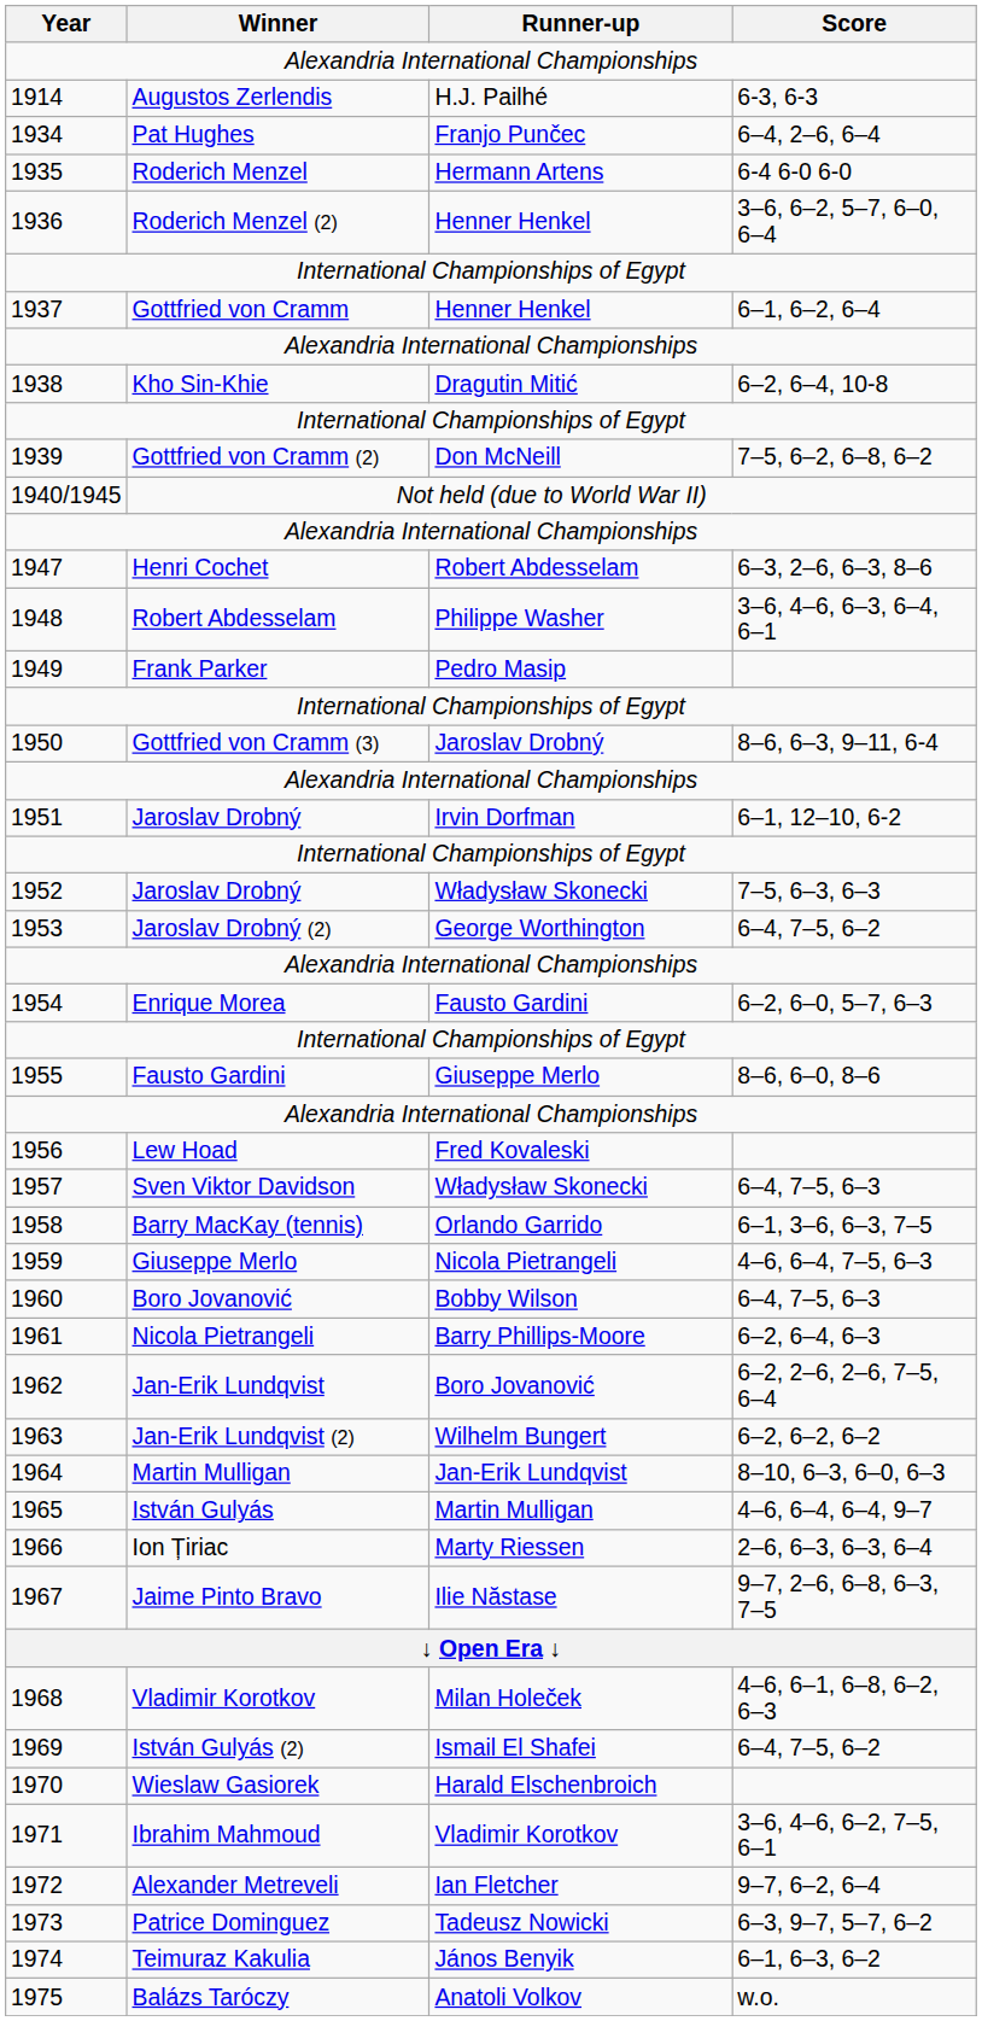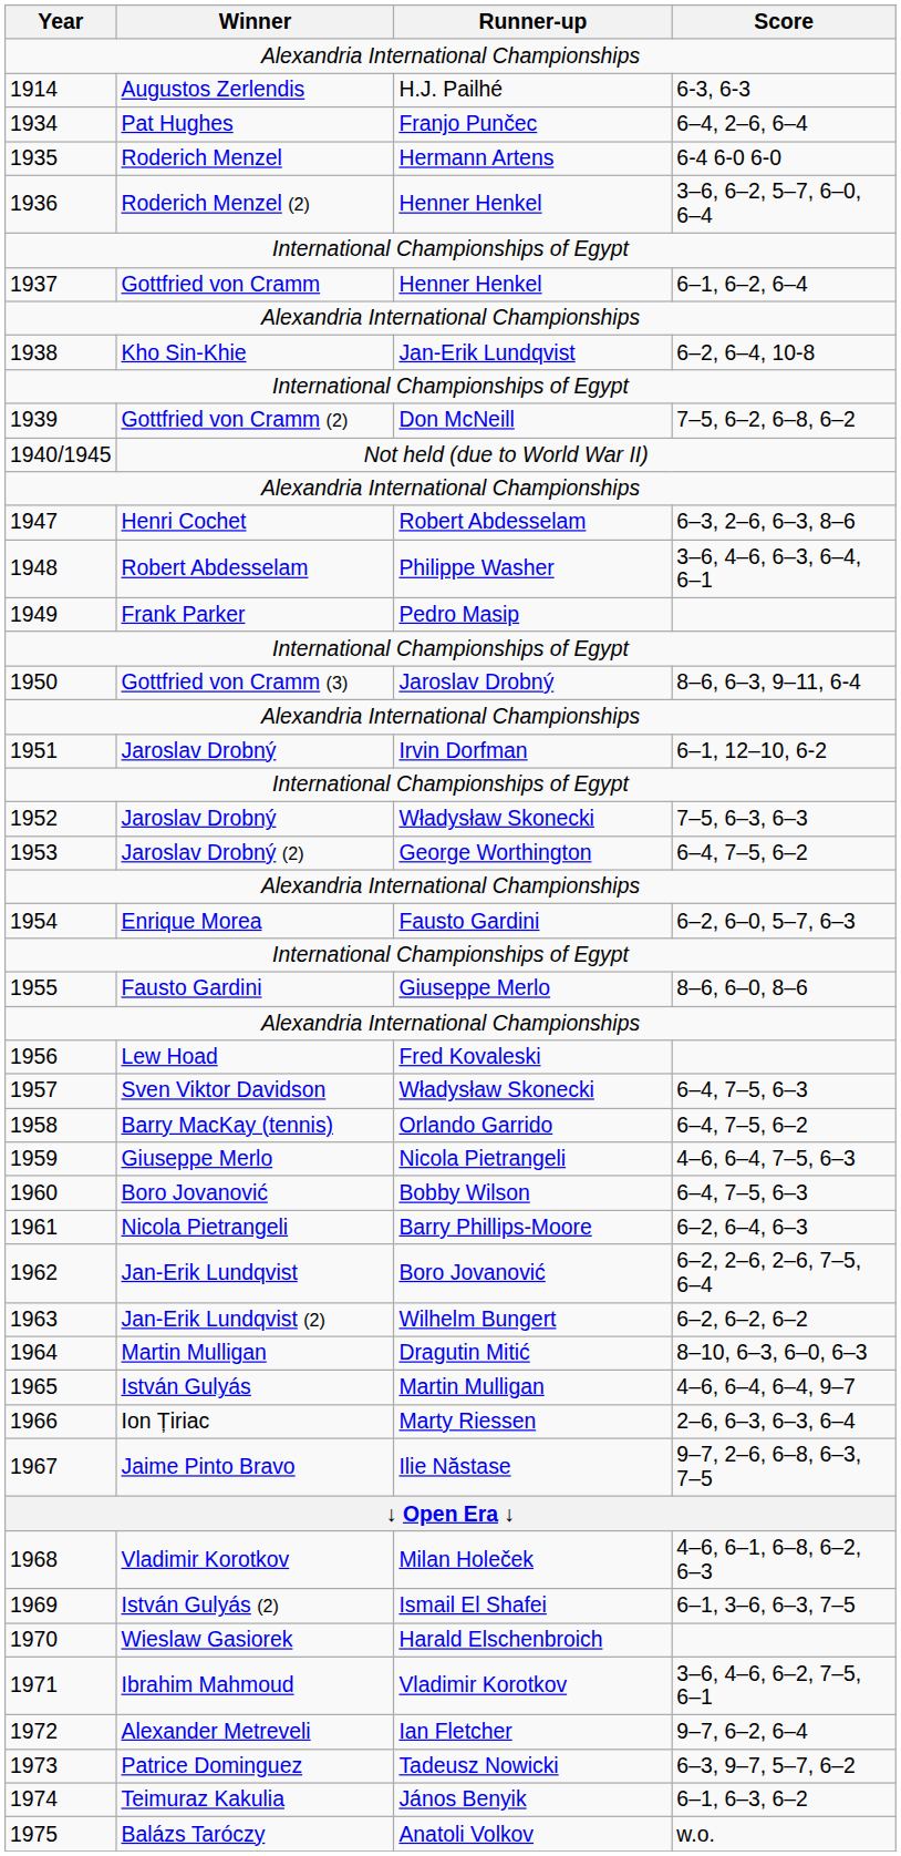 <table class="wikitable">
 <tr>
 <th style="width:60px;">Year</th>
 <th style="width:200px;">Winner</th>
 <th style="width:200px;">Runner-up</th>
 <th style="width:160px;">Score</th>
 </tr>
 <tr>
 <td colspan=4 align=center><em>Alexandria International Championships</em></td>
 </tr>
 <tr>
 <td>1914</td>
 <td> <a href='#'>Augustos Zerlendis</a></td>
 <td> H.J. Pailhé</td>
 <td>6-3, 6-3</td>
 </tr>
 <tr>
 <td>1934</td>
 <td> <a href='#'>Pat Hughes</a></td>
 <td> <a href='#'>Franjo Punčec</a></td>
 <td>6–4, 2–6, 6–4</td>
 </tr>
 <tr>
 <td>1935</td>
 <td> <a href='#'>Roderich Menzel</a></td>
 <td> <a href='#'>Hermann Artens</a></td>
 <td>6-4 6-0 6-0</td>
 </tr>
 <tr>
 <td>1936</td>
 <td> <a href='#'>Roderich Menzel</a> <small>(2)</small></td>
 <td> <a href='#'>Henner Henkel</a></td>
 <td>3–6, 6–2, 5–7, 6–0, 6–4</td>
 </tr>
 <tr>
 <td colspan=4 align=center><em>International Championships of Egypt</em></td>
 </tr>
 <tr>
 <td>1937</td>
 <td> <a href='#'>Gottfried von Cramm</a></td>
 <td> <a href='#'>Henner Henkel</a></td>
 <td>6–1, 6–2, 6–4</td>
 </tr>
 <tr>
 <td colspan=4 align=center><em>Alexandria International Championships</em></td>
 </tr>
 <tr>
 <td>1938</td>
 <td> <a href='#'>Kho Sin-Khie</a></td>
-<td> <a href='#'>Dragutin Mitić</a></td>
+<td> <a href='#'>Jan-Erik Lundqvist</a></td>
 <td>6–2, 6–4, 10-8</td>
 </tr>
 <tr>
 <td colspan=4 align=center><em>International Championships of Egypt</em></td>
 </tr>
 <tr>
 <td>1939</td>
 <td> <a href='#'>Gottfried von Cramm</a> <small>(2)</small></td>
 <td> <a href='#'>Don McNeill</a></td>
 <td>7–5, 6–2, 6–8, 6–2</td>
 </tr>
 <tr>
 <td>1940/1945</td>
 <td colspan=4 align=center><em>Not held (due to World War II)</em></td>
 </tr>
 <tr>
 <td colspan=4 align=center><em>Alexandria International Championships</em></td>
 </tr>
 <tr>
 <td>1947</td>
 <td> <a href='#'>Henri Cochet</a></td>
 <td> <a href='#'>Robert Abdesselam</a></td>
 <td>6–3, 2–6, 6–3, 8–6</td>
 </tr>
 <tr>
 <td>1948</td>
 <td> <a href='#'>Robert Abdesselam</a></td>
 <td> <a href='#'>Philippe Washer</a></td>
 <td>3–6, 4–6, 6–3, 6–4, 6–1</td>
 </tr>
 <tr>
 <td>1949</td>
 <td> <a href='#'>Frank Parker</a></td>
 <td> <a href='#'>Pedro Masip</a></td>
 <td></td>
 </tr>
 <tr>
 <td colspan=4 align=center><em>International Championships of Egypt</em></td>
 </tr>
 <tr>
 <td>1950</td>
 <td> <a href='#'>Gottfried von Cramm</a> <small>(3)</small></td>
 <td> <a href='#'>Jaroslav Drobný</a></td>
 <td>8–6, 6–3, 9–11, 6-4</td>
 </tr>
 <tr>
 <td colspan=4 align=center><em>Alexandria International Championships</em></td>
 </tr>
 <tr>
 <td>1951</td>
 <td> <a href='#'>Jaroslav Drobný</a></td>
 <td> <a href='#'>Irvin Dorfman</a></td>
 <td>6–1, 12–10, 6-2</td>
 </tr>
 <tr>
 <td colspan=4 align=center><em>International Championships of Egypt</em></td>
 </tr>
 <tr>
 <td>1952</td>
 <td> <a href='#'>Jaroslav Drobný</a></td>
 <td> <a href='#'>Władysław Skonecki</a></td>
 <td>7–5, 6–3, 6–3</td>
 </tr>
 <tr>
 <td>1953</td>
 <td> <a href='#'>Jaroslav Drobný</a> <small>(2)</small></td>
 <td> <a href='#'>George Worthington</a></td>
 <td>6–4, 7–5, 6–2</td>
 </tr>
 <tr>
 <td colspan=4 align=center><em>Alexandria International Championships</em></td>
 </tr>
 <tr>
 <td>1954</td>
 <td> <a href='#'>Enrique Morea</a></td>
 <td> <a href='#'>Fausto Gardini</a></td>
 <td>6–2, 6–0, 5–7, 6–3</td>
 </tr>
 <tr>
 <td colspan=4 align=center><em>International Championships of Egypt</em></td>
 </tr>
 <tr>
 <td>1955</td>
 <td> <a href='#'>Fausto Gardini</a></td>
 <td> <a href='#'>Giuseppe Merlo</a></td>
 <td>8–6, 6–0, 8–6</td>
 </tr>
 <tr>
 <td colspan=4 align=center><em>Alexandria International Championships</em></td>
 </tr>
 <tr>
 <td>1956</td>
 <td> <a href='#'>Lew Hoad</a></td>
 <td> <a href='#'>Fred Kovaleski</a></td>
 <td></td>
 </tr>
 <tr>
 <td>1957</td>
 <td> <a href='#'>Sven Viktor Davidson</a></td>
 <td> <a href='#'>Władysław Skonecki</a></td>
 <td>6–4, 7–5, 6–3</td>
 </tr>
 <tr>
 <td>1958</td>
 <td> <a href='#'>Barry MacKay (tennis)</a></td>
 <td> <a href='#'>Orlando Garrido</a></td>
-<td>6–1, 3–6, 6–3, 7–5</td>
+<td>6–4, 7–5, 6–2</td>
 </tr>
 <tr>
 <td>1959</td>
 <td> <a href='#'>Giuseppe Merlo</a></td>
 <td> <a href='#'>Nicola Pietrangeli</a></td>
 <td>4–6, 6–4, 7–5, 6–3</td>
 </tr>
 <tr>
 <td>1960</td>
 <td> <a href='#'>Boro Jovanović</a></td>
 <td> <a href='#'>Bobby Wilson</a></td>
 <td>6–4, 7–5, 6–3</td>
 </tr>
 <tr>
 <td>1961</td>
 <td> <a href='#'>Nicola Pietrangeli</a></td>
 <td> <a href='#'>Barry Phillips-Moore</a></td>
 <td>6–2, 6–4, 6–3</td>
 </tr>
 <tr>
 <td>1962</td>
 <td> <a href='#'>Jan-Erik Lundqvist</a></td>
 <td> <a href='#'>Boro Jovanović</a></td>
 <td>6–2, 2–6, 2–6, 7–5, 6–4</td>
 </tr>
 <tr>
 <td>1963</td>
 <td> <a href='#'>Jan-Erik Lundqvist</a> <small>(2)</small></td>
 <td> <a href='#'>Wilhelm Bungert</a></td>
 <td>6–2, 6–2, 6–2</td>
 </tr>
 <tr>
 <td>1964</td>
 <td> <a href='#'>Martin Mulligan</a></td>
-<td> <a href='#'>Jan-Erik Lundqvist</a></td>
+<td> <a href='#'>Dragutin Mitić</a></td>
 <td>8–10, 6–3, 6–0, 6–3</td>
 </tr>
 <tr>
 <td>1965</td>
 <td> <a href='#'>István Gulyás</a></td>
 <td> <a href='#'>Martin Mulligan</a></td>
 <td>4–6, 6–4, 6–4, 9–7</td>
 </tr>
 <tr>
 <td>1966</td>
 <td> Ion Țiriac</td>
 <td> <a href='#'>Marty Riessen</a></td>
 <td>2–6, 6–3, 6–3, 6–4</td>
 </tr>
 <tr>
 <td>1967</td>
 <td> <a href='#'>Jaime Pinto Bravo</a></td>
 <td> <a href='#'>Ilie Năstase</a></td>
 <td>9–7, 2–6, 6–8, 6–3, 7–5</td>
 </tr>
 <tr>
 <th colspan=4 align=center>↓  <a href='#'>Open Era</a>  ↓</th>
 </tr>
 <tr>
 <td>1968</td>
 <td> <a href='#'>Vladimir Korotkov</a></td>
 <td> <a href='#'>Milan Holeček</a></td>
 <td>4–6, 6–1, 6–8, 6–2, 6–3</td>
 </tr>
 <tr>
 <td>1969</td>
 <td> <a href='#'>István Gulyás</a> <small>(2)</small></td>
 <td> <a href='#'>Ismail El Shafei</a></td>
-<td>6–4, 7–5, 6–2</td>
+<td>6–1, 3–6, 6–3, 7–5</td>
 </tr>
 <tr>
 <td>1970</td>
 <td> <a href='#'>Wieslaw Gasiorek</a></td>
 <td> <a href='#'>Harald Elschenbroich</a></td>
 <td></td>
 </tr>
 <tr>
 <td>1971</td>
 <td> <a href='#'>Ibrahim Mahmoud</a></td>
 <td> <a href='#'>Vladimir Korotkov</a></td>
 <td>3–6, 4–6, 6–2, 7–5, 6–1</td>
 </tr>
 <tr>
 <td>1972</td>
 <td> <a href='#'>Alexander Metreveli</a></td>
 <td> <a href='#'>Ian Fletcher</a></td>
 <td>9–7, 6–2, 6–4</td>
 </tr>
 <tr>
 <td>1973</td>
 <td> <a href='#'>Patrice Dominguez</a></td>
 <td> <a href='#'>Tadeusz Nowicki</a></td>
 <td>6–3, 9–7, 5–7, 6–2</td>
 </tr>
 <tr>
 <td>1974</td>
 <td> <a href='#'>Teimuraz Kakulia</a></td>
 <td> <a href='#'>János Benyik</a></td>
 <td>6–1, 6–3, 6–2</td>
 </tr>
 <tr>
 <td>1975</td>
 <td> <a href='#'>Balázs Taróczy</a></td>
 <td> <a href='#'>Anatoli Volkov</a></td>
 <td>w.o.</td>
 </tr>
 </table>
